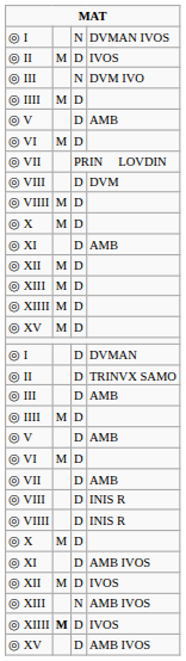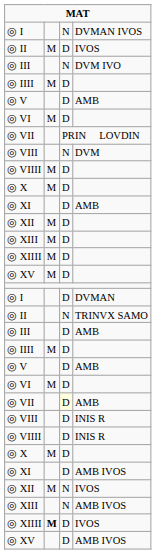 <table class="wikitable" style="font-size:60%">
 <tr>
 <td colspan="5" style="text-align:center"><strong> MAT</strong></td>
 </tr>
 <tr>
 <td>◎   I</td>
 <td></td>
 <td>N</td>
 <td>DVMAN IVOS</td>
 </tr>
 <tr>
 <td>◎  II</td>
 <td> M</td>
 <td>D</td>
 <td>IVOS</td>
 </tr>
 <tr>
 <td>◎ III</td>
 <td></td>
 <td>N</td>
 <td>DVM IVO</td>
 </tr>
 <tr>
 <td>◎ IIII</td>
 <td>M</td>
 <td>D</td>
 <td></td>
 </tr>
 <tr>
 <td>◎ V</td>
 <td></td>
 <td>D</td>
 <td>AMB</td>
 </tr>
 <tr>
 <td>◎ VI</td>
 <td>M</td>
 <td>D</td>
 <td></td>
 </tr>
 <tr>
 <td>◎ VII</td>
 <td></td>
 <td colspan=2>PRIN     LOVDIN</td>
 </tr>
 <tr>
 <td>◎ VIII</td>
 <td></td>
-<td>D</td>
+<td>N</td>
 <td>DVM</td>
 </tr>
 <tr>
 <td>◎ VIIII</td>
 <td> M</td>
 <td>D</td>
 <td></td>
 </tr>
 <tr>
 <td>◎ X</td>
 <td>M</td>
 <td>D</td>
 <td></td>
 </tr>
 <tr>
 <td>◎ XI</td>
 <td></td>
 <td>D</td>
 <td>AMB</td>
 </tr>
 <tr>
 <td>◎ XII</td>
 <td>M</td>
 <td>D</td>
 <td></td>
 </tr>
 <tr>
 <td>◎ XIII</td>
 <td> M</td>
 <td>D</td>
 <td></td>
 </tr>
 <tr>
 <td>◎ XIIII</td>
 <td> M</td>
 <td>D</td>
 <td></td>
 </tr>
 <tr>
 <td>◎ XV</td>
 <td> M</td>
 <td>D</td>
 <td></td>
 </tr>
 <tr>
 <td colspan="5" style="text-align:center"><strong></strong></td>
 </tr>
 <tr>
 <td>◎ I</td>
 <td></td>
 <td>D</td>
 <td>DVMAN</td>
 </tr>
 <tr>
 <td>◎ II</td>
 <td></td>
-<td>D</td>
+<td>N</td>
 <td>TRINVX SAMO</td>
 </tr>
 <tr>
 <td>◎ III</td>
 <td></td>
 <td>D</td>
 <td>AMB</td>
 </tr>
 <tr>
 <td>◎ IIII</td>
 <td> M</td>
 <td>D</td>
 <td></td>
 </tr>
 <tr>
 <td>◎ V</td>
 <td></td>
 <td>D</td>
 <td>AMB</td>
 </tr>
 <tr>
 <td>◎ VI</td>
 <td> M</td>
 <td>D</td>
 <td></td>
 </tr>
 <tr>
 <td>◎ VII</td>
 <td></td>
-<td>D</td>
+<td style="background: lightyellow;">D</td>
 <td>AMB</td>
 </tr>
 <tr>
 <td>◎ VIII</td>
 <td></td>
 <td>D</td>
 <td>INIS R</td>
 </tr>
 <tr>
 <td>◎ VIIII</td>
 <td></td>
 <td>D</td>
 <td>INIS R</td>
 </tr>
 <tr>
 <td>◎ X</td>
 <td> M</td>
 <td>D</td>
 <td></td>
 </tr>
 <tr>
 <td>◎ XI</td>
 <td></td>
 <td>D</td>
 <td>AMB IVOS</td>
 </tr>
 <tr>
 <td>◎ XII</td>
 <td> M</td>
-<td>D</td>
+<td>N</td>
 <td>IVOS</td>
 </tr>
 <tr>
 <td>◎ XIII</td>
 <td></td>
 <td>N</td>
 <td>AMB IVOS</td>
 </tr>
 <tr>
 <td>◎ XIIII</td>
 <td><strong>M</strong></td>
 <td>D</td>
 <td>IVOS</td>
 </tr>
 <tr>
 <td>◎ XV</td>
 <td></td>
 <td>D</td>
 <td>AMB IVOS</td>
 </tr>
 </table>
